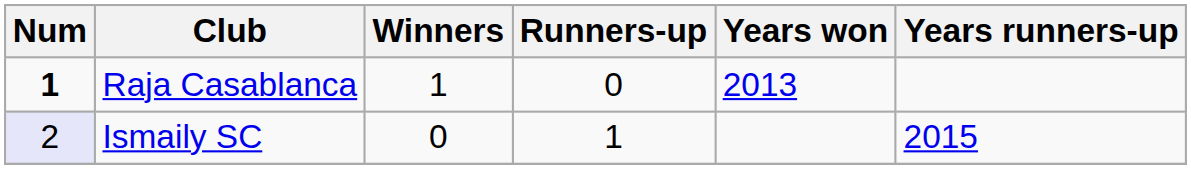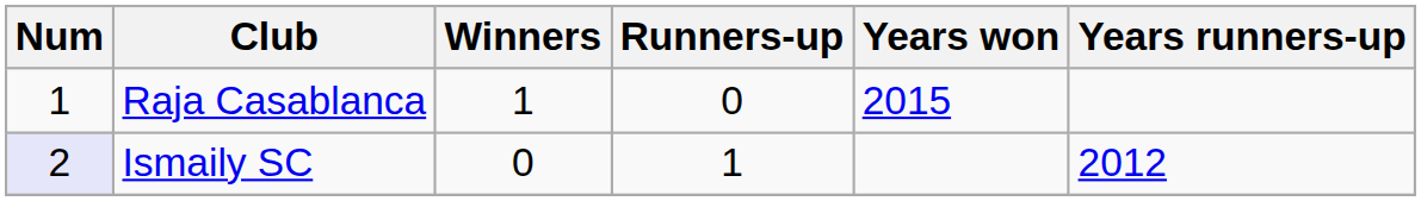 <table class="wikitable sortable">
 <tr>
 <th>Num</th>
 <th>Club</th>
 <th>Winners</th>
 <th>Runners-up</th>
 <th>Years won</th>
 <th>Years runners-up</th>
 </tr>
 <tr>
-<td align=center><strong>1</strong></td>
+<td align=center>1</td>
 <td> <a href='#'>Raja Casablanca</a></td>
 <td align=center>1</td>
 <td align=center>0</td>
-<td><a href='#'>2013</a></td>
+<td><a href='#'>2015</a></td>
 <td></td>
 </tr>
 <tr>
 <td align=center style="background: lavender;">2</td>
 <td> <a href='#'>Ismaily SC</a></td>
 <td align=center>0</td>
 <td align=center>1</td>
 <td></td>
-<td><a href='#'>2015</a></td>
+<td><a href='#'>2012</a></td>
 </tr>
 <tr>
 </tr>
 </table>
